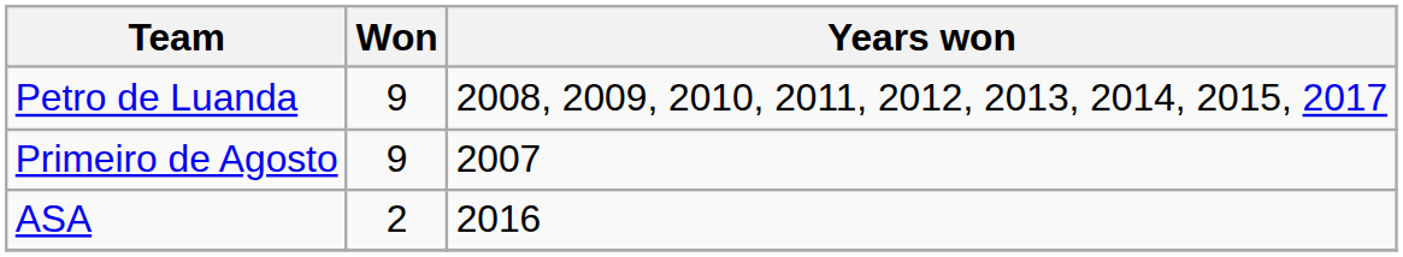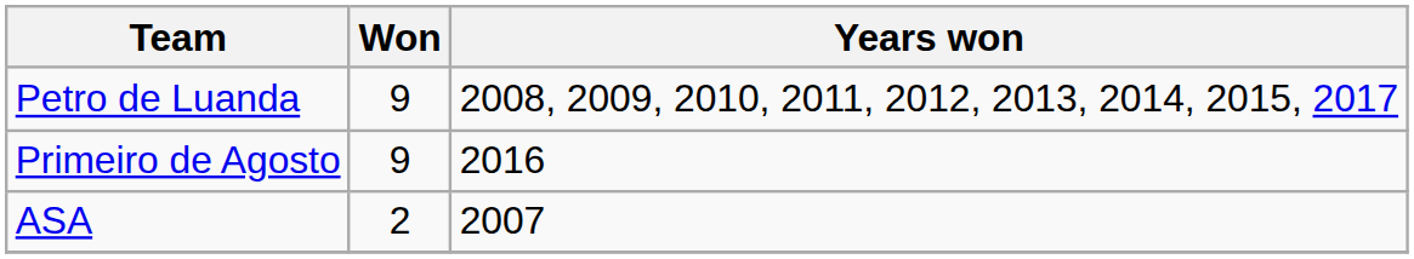 <table class="wikitable" style="text-align:left; font-size:83%">
 <tr>
 <th>Team</th>
 <th>Won</th>
 <th>Years won</th>
 </tr>
 <tr>
 <td><a href='#'>Petro de Luanda</a></td>
 <td align=center>9</td>
 <td>2008, 2009, 2010, 2011, 2012, 2013, 2014, 2015, <a href='#'>2017</a></td>
 </tr>
 <tr>
 <td><a href='#'>Primeiro de Agosto</a></td>
 <td align=center>9</td>
-<td>2007</td>
+<td>2016</td>
 </tr>
 <tr>
 <td><a href='#'>ASA</a></td>
 <td align=center>2</td>
-<td>2016</td>
+<td>2007</td>
 </tr>
 <tr>
 </tr>
 </table>
